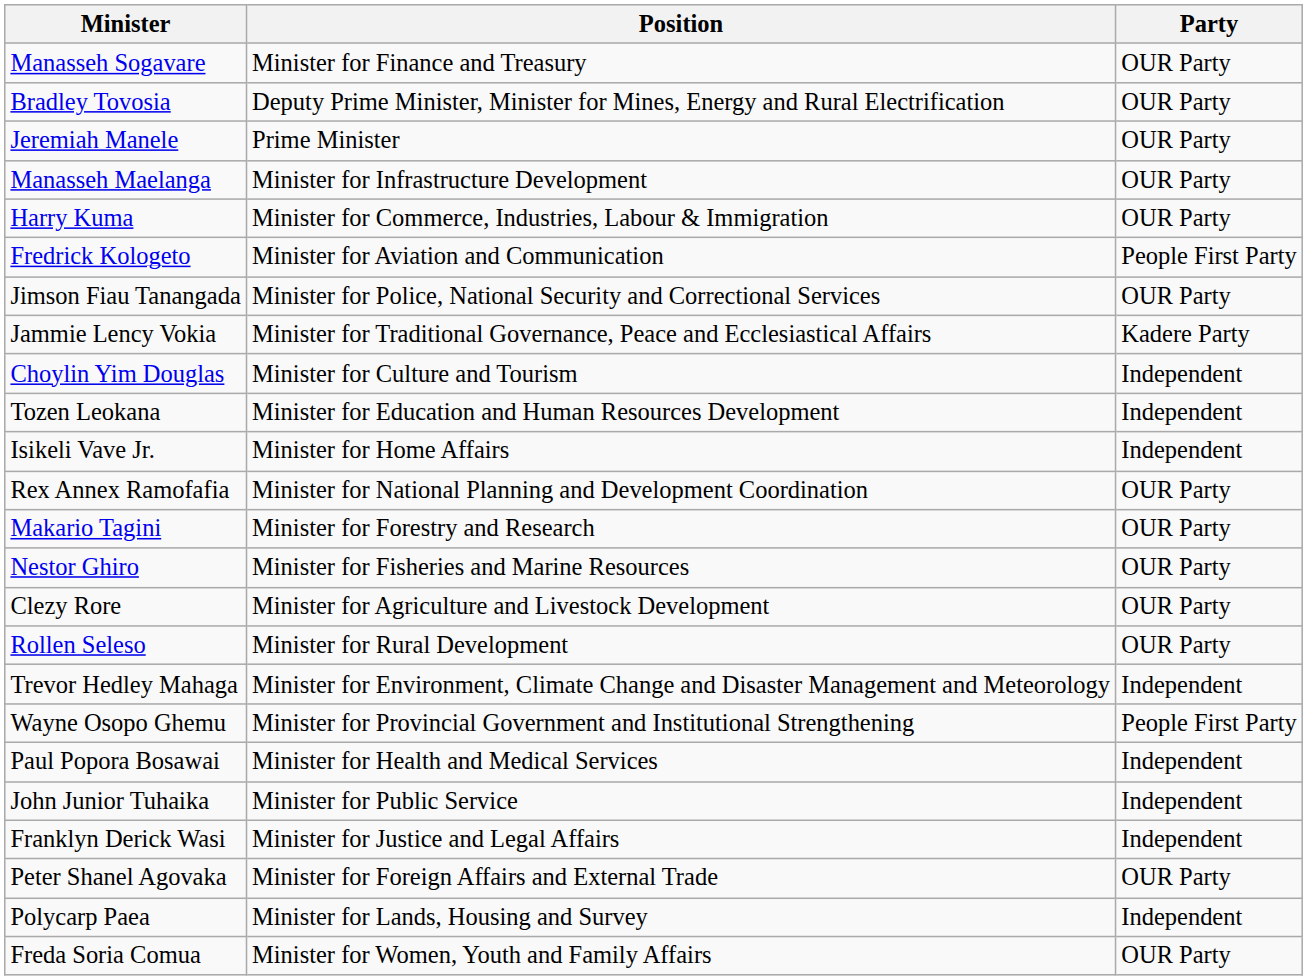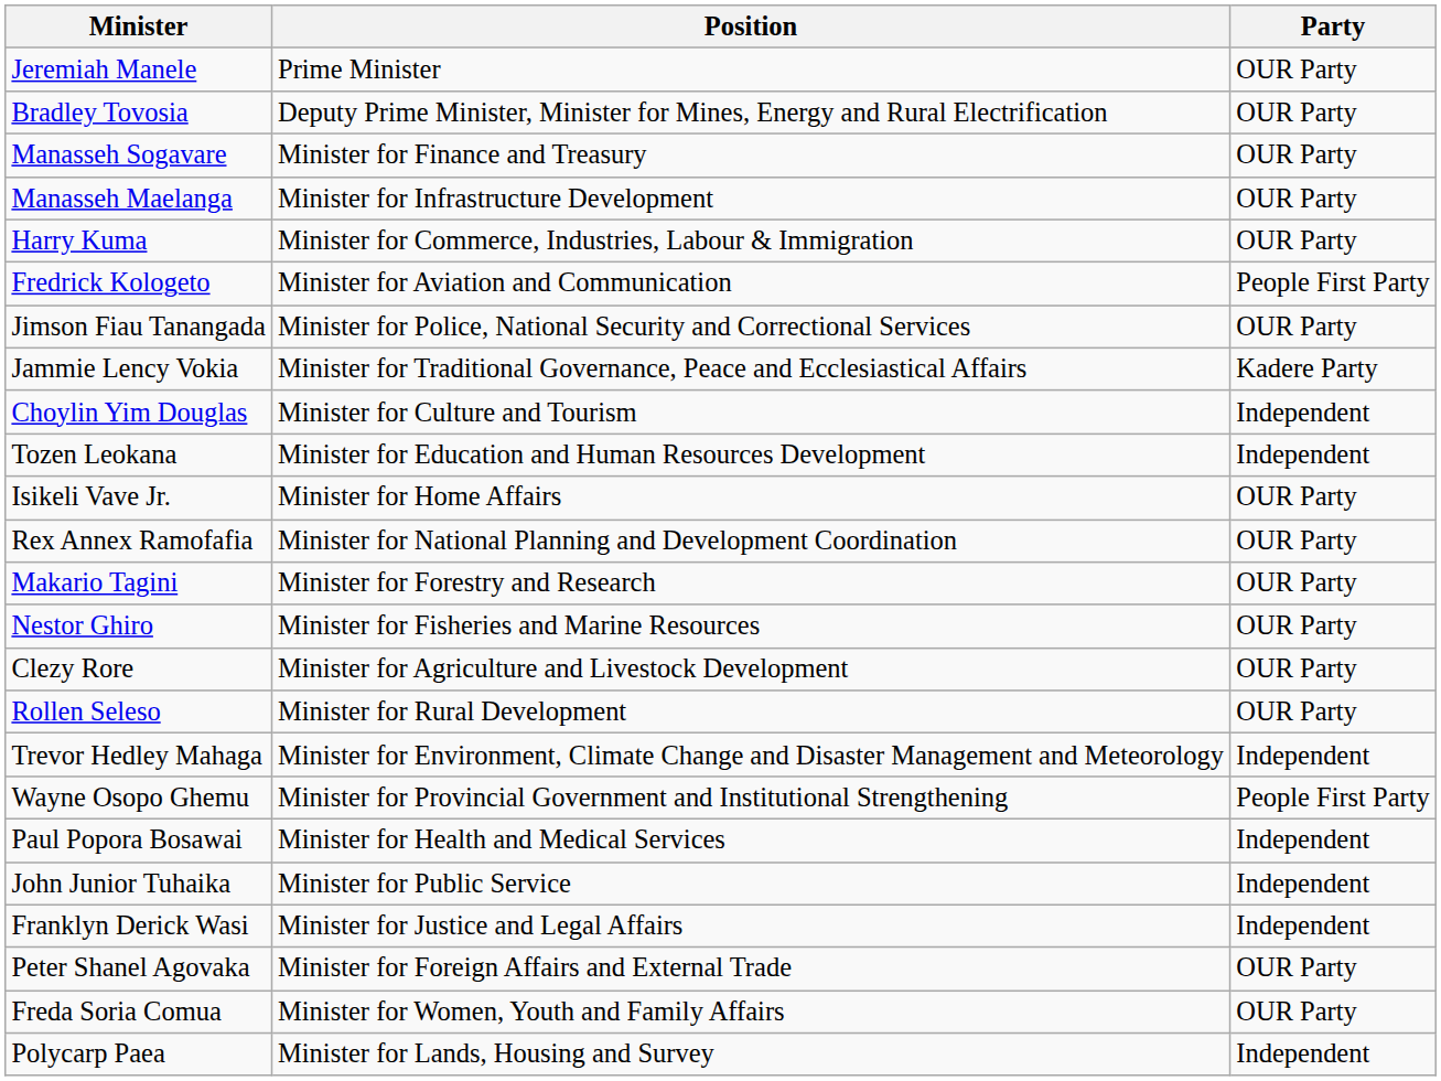 <table class="wikitable">
 <tr>
 <th>Minister</th>
 <th>Position</th>
 <th>Party</th>
 </tr>
 <tr>
-<td><a href='#'>Manasseh Sogavare</a></td>
-<td>Minister for Finance and Treasury</td>
+<td><a href='#'>Jeremiah Manele</a></td>
+<td>Prime Minister</td>
 <td>OUR Party</td>
 </tr>
 <tr>
 <td><a href='#'>Bradley Tovosia</a></td>
 <td>Deputy Prime Minister, Minister for Mines, Energy and Rural Electrification</td>
 <td>OUR Party</td>
 </tr>
 <tr>
-<td><a href='#'>Jeremiah Manele</a></td>
-<td>Prime Minister</td>
+<td><a href='#'>Manasseh Sogavare</a></td>
+<td>Minister for Finance and Treasury</td>
 <td>OUR Party</td>
 </tr>
 <tr>
 <td><a href='#'>Manasseh Maelanga</a></td>
 <td>Minister for Infrastructure Development</td>
 <td>OUR Party</td>
 </tr>
 <tr>
 <td><a href='#'>Harry Kuma</a></td>
 <td>Minister for Commerce, Industries, Labour & Immigration</td>
 <td>OUR Party</td>
 </tr>
 <tr>
 <td><a href='#'>Fredrick Kologeto</a></td>
 <td>Minister for Aviation and Communication</td>
 <td>People First Party</td>
 </tr>
 <tr>
 <td>Jimson Fiau Tanangada</td>
 <td>Minister for Police, National Security and Correctional Services</td>
 <td>OUR Party</td>
 </tr>
 <tr>
 <td>Jammie Lency Vokia</td>
 <td>Minister for Traditional Governance, Peace and Ecclesiastical Affairs</td>
 <td>Kadere Party</td>
 </tr>
 <tr>
 <td><a href='#'>Choylin Yim Douglas</a></td>
 <td>Minister for Culture and Tourism</td>
 <td>Independent</td>
 </tr>
 <tr>
 <td>Tozen Leokana</td>
 <td>Minister for Education and Human Resources Development</td>
 <td>Independent</td>
 </tr>
 <tr>
 <td>Isikeli Vave Jr.</td>
 <td>Minister for Home Affairs</td>
-<td>Independent</td>
+<td>OUR Party</td>
 </tr>
 <tr>
 <td>Rex Annex Ramofafia</td>
 <td>Minister for National Planning and Development Coordination</td>
 <td>OUR Party</td>
 </tr>
 <tr>
 <td><a href='#'>Makario Tagini</a></td>
 <td>Minister for Forestry and Research</td>
 <td>OUR Party</td>
 </tr>
 <tr>
 <td><a href='#'>Nestor Ghiro</a></td>
 <td>Minister for Fisheries and Marine Resources</td>
 <td>OUR Party</td>
 </tr>
 <tr>
 <td>Clezy Rore</td>
 <td>Minister for Agriculture and Livestock Development</td>
 <td>OUR Party</td>
 </tr>
 <tr>
 <td><a href='#'>Rollen Seleso</a></td>
 <td>Minister for Rural Development</td>
 <td>OUR Party</td>
 </tr>
 <tr>
 <td>Trevor Hedley Mahaga</td>
 <td>Minister for Environment, Climate Change and Disaster Management and Meteorology</td>
 <td>Independent</td>
 </tr>
 <tr>
 <td>Wayne Osopo Ghemu</td>
 <td>Minister for Provincial Government and Institutional Strengthening</td>
 <td>People First Party</td>
 </tr>
 <tr>
 <td>Paul Popora Bosawai</td>
 <td>Minister for Health and Medical Services</td>
 <td>Independent</td>
 </tr>
 <tr>
 <td>John Junior Tuhaika</td>
 <td>Minister for Public Service</td>
 <td>Independent</td>
 </tr>
 <tr>
 <td>Franklyn Derick Wasi</td>
 <td>Minister for Justice and Legal Affairs</td>
 <td>Independent</td>
 </tr>
 <tr>
 <td>Peter Shanel Agovaka</td>
 <td>Minister for Foreign Affairs and External Trade</td>
 <td>OUR Party</td>
 </tr>
 <tr>
+<td>Freda Soria Comua</td>
+<td>Minister for Women, Youth and Family Affairs</td>
+<td>OUR Party</td>
+</tr>
+<tr>
 <td>Polycarp Paea</td>
 <td>Minister for Lands, Housing and Survey</td>
 <td>Independent</td>
 </tr>
-<tr>
-<td>Freda Soria Comua</td>
-<td>Minister for Women, Youth and Family Affairs</td>
-<td>OUR Party</td>
-</tr>
 </table>
